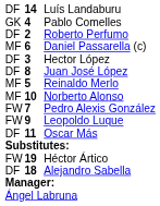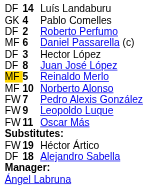 <table style="font-size:90%; margin:0.2em auto;" cellspacing="0" cellpadding="0">
 <tr>
 <th width="25"></th>
 <th width="25"></th>
 </tr>
 <tr>
 <td>DF</td>
 <td><strong>14</strong></td>
 <td> Luís Landaburu</td>
 </tr>
 <tr>
 <td>GK</td>
 <td><strong>4</strong></td>
 <td> Pablo Comelles</td>
 </tr>
 <tr>
 <td>DF</td>
 <td><strong>2</strong></td>
 <td> <a href='#'>Roberto Perfumo</a></td>
 <td></td>
 </tr>
 <tr>
 <td>MF</td>
 <td><strong>6</strong></td>
 <td> <a href='#'>Daniel Passarella</a> (c)</td>
 </tr>
 <tr>
 <td>DF</td>
 <td><strong>3</strong></td>
 <td> Hector López</td>
 <td></td>
 <td></td>
 </tr>
 <tr>
 <td>DF</td>
 <td><strong>8</strong></td>
 <td> <a href='#'>Juan José López</a></td>
 <td></td>
 </tr>
 <tr>
-<td>MF</td>
+<td style="background: gold;">MF</td>
 <td><strong>5</strong></td>
 <td> <a href='#'>Reinaldo Merlo</a></td>
 </tr>
 <tr>
 <td>MF</td>
 <td><strong>10</strong></td>
 <td> <a href='#'>Norberto Alonso</a></td>
 </tr>
 <tr>
 <td>FW</td>
 <td><strong>7</strong></td>
 <td> <a href='#'>Pedro Alexis González</a></td>
 </tr>
 <tr>
 <td>FW</td>
 <td><strong>9</strong></td>
 <td> <a href='#'>Leopoldo Luque</a></td>
 </tr>
 <tr>
-<td>DF</td>
+<td>FW</td>
 <td><strong>11</strong></td>
 <td> <a href='#'>Oscar Más</a></td>
 <td></td>
 <td></td>
 </tr>
 <tr>
 <td colspan=3><strong>Substitutes:</strong></td>
 </tr>
 <tr>
 <td>FW</td>
 <td><strong>19</strong></td>
 <td> Héctor Ártico</td>
 <td></td>
 <td></td>
 </tr>
 <tr>
 <td>DF</td>
 <td><strong>18</strong></td>
 <td> <a href='#'>Alejandro Sabella</a></td>
 <td></td>
 <td></td>
 </tr>
 <tr>
 <td colspan=3><strong>Manager:</strong></td>
 </tr>
 <tr>
 <td colspan=4> <a href='#'>Ángel Labruna</a></td>
 </tr>
 </table>
